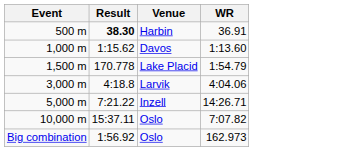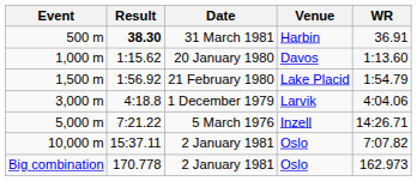 <table class="wikitable">
 <tr>
 <th>Event</th>
 <th>Result</th>
+<th>Date</th>
 <th>Venue</th>
 <th>WR</th>
 </tr>
 <tr align="right">
 <td>500 m</td>
 <td><strong>38.30</strong></td>
+<td>31 March 1981</td>
 <td align="left"><a href='#'>Harbin</a></td>
 <td>36.91</td>
 </tr>
 <tr align="right">
 <td>1,000 m</td>
 <td>1:15.62</td>
+<td>20 January 1980</td>
 <td align="left"><a href='#'>Davos</a></td>
 <td>1:13.60</td>
 </tr>
 <tr align="right">
 <td>1,500 m</td>
-<td>170.778</td>
+<td>1:56.92</td>
+<td>21 February 1980</td>
 <td align="left"><a href='#'>Lake Placid</a></td>
 <td>1:54.79</td>
 </tr>
 <tr align="right">
 <td>3,000 m</td>
 <td>4:18.8</td>
+<td>1 December 1979</td>
 <td align="left"><a href='#'>Larvik</a></td>
 <td>4:04.06</td>
 </tr>
 <tr align="right">
 <td>5,000 m</td>
 <td>7:21.22</td>
+<td>5 March 1976</td>
 <td align="left"><a href='#'>Inzell</a></td>
 <td>14:26.71</td>
 </tr>
 <tr align="right">
 <td>10,000 m</td>
 <td>15:37.11</td>
+<td>2 January 1981</td>
 <td align="left"><a href='#'>Oslo</a></td>
 <td>7:07.82</td>
 </tr>
 <tr align="right">
 <td><a href='#'>Big combination</a></td>
-<td>1:56.92</td>
+<td>170.778</td>
+<td>2 January 1981</td>
 <td align="left"><a href='#'>Oslo</a></td>
 <td>162.973</td>
 </tr>
 </table>
